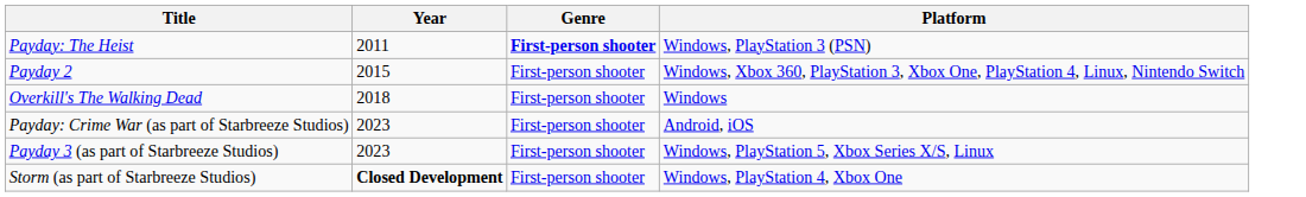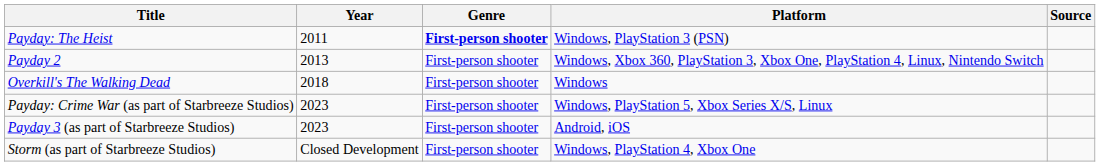 <table class="wikitable sortable">
 <tr>
 <th>Title</th>
 <th>Year</th>
 <th>Genre</th>
 <th>Platform</th>
+<th>Source</th>
 </tr>
 <tr>
 <td><em><a href='#'>Payday: The Heist</a></em></td>
 <td>2011</td>
 <td><strong><a href='#'>First-person shooter</a></strong></td>
 <td><a href='#'>Windows</a>, <a href='#'>PlayStation 3</a> (<a href='#'>PSN</a>)</td>
+<td style="text-align:center;"></td>
 </tr>
 <tr>
 <td><em><a href='#'>Payday 2</a></em></td>
-<td>2015</td>
+<td>2013</td>
 <td><a href='#'>First-person shooter</a></td>
 <td><a href='#'>Windows</a>, <a href='#'>Xbox 360</a>, <a href='#'>PlayStation 3</a>, <a href='#'>Xbox One</a>, <a href='#'>PlayStation 4</a>, <a href='#'>Linux</a>, <a href='#'>Nintendo Switch</a></td>
+<td style="text-align:center;"></td>
 </tr>
 <tr>
 <td><em><a href='#'>Overkill's The Walking Dead</a></em></td>
 <td>2018</td>
 <td><a href='#'>First-person shooter</a></td>
 <td><a href='#'>Windows</a></td>
+<td style="text-align:center;"></td>
 </tr>
 <tr>
 <td><em>Payday: Crime War</em> (as part of Starbreeze Studios)</td>
 <td>2023</td>
 <td><a href='#'>First-person shooter</a></td>
-<td><a href='#'>Android</a>, <a href='#'>iOS</a></td>
+<td><a href='#'>Windows</a>, <a href='#'>PlayStation 5</a>, <a href='#'>Xbox Series X/S</a>, <a href='#'>Linux</a></td>
+<td style="text-align:center;"></td>
 </tr>
 <tr>
 <td><em><a href='#'>Payday 3</a></em> (as part of Starbreeze Studios)</td>
 <td>2023</td>
 <td><a href='#'>First-person shooter</a></td>
-<td><a href='#'>Windows</a>, <a href='#'>PlayStation 5</a>, <a href='#'>Xbox Series X/S</a>, <a href='#'>Linux</a></td>
+<td><a href='#'>Android</a>, <a href='#'>iOS</a></td>
+<td style="text-align:center;"></td>
 </tr>
 <tr>
 <td><em>Storm</em> (as part of Starbreeze Studios)</td>
-<td><strong>Closed Development</strong></td>
+<td>Closed Development</td>
 <td><a href='#'>First-person shooter</a></td>
 <td><a href='#'>Windows</a>, <a href='#'>PlayStation 4</a>, <a href='#'>Xbox One</a></td>
+<td style="text-align:center;"></td>
 </tr>
 </table>
